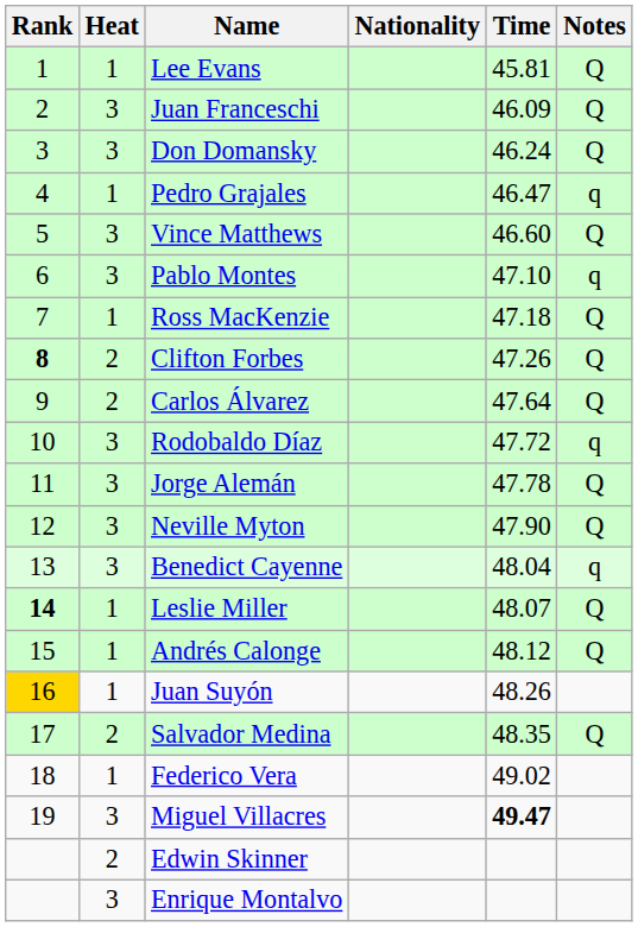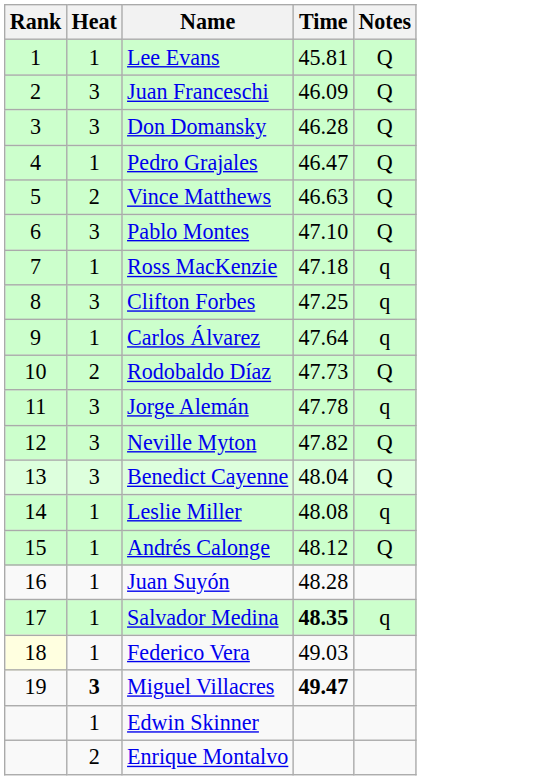 <table class="wikitable sortable" style="text-align:center">
 <tr>
 <th>Rank</th>
 <th>Heat</th>
 <th>Name</th>
-<th>Nationality</th>
 <th>Time</th>
 <th>Notes</th>
 </tr>
 <tr bgcolor=ccffcc>
 <td>1</td>
 <td>1</td>
 <td align=left><a href='#'>Lee Evans</a></td>
-<td align=left></td>
 <td>45.81</td>
 <td>Q</td>
 </tr>
 <tr bgcolor=ccffcc>
 <td>2</td>
 <td>3</td>
 <td align=left><a href='#'>Juan Franceschi</a></td>
-<td align=left></td>
 <td>46.09</td>
 <td>Q</td>
 </tr>
 <tr bgcolor=ccffcc>
 <td>3</td>
 <td>3</td>
 <td align=left><a href='#'>Don Domansky</a></td>
-<td align=left></td>
-<td>46.24</td>
+<td>46.28</td>
 <td>Q</td>
 </tr>
 <tr bgcolor=ccffcc>
 <td>4</td>
 <td>1</td>
 <td align=left><a href='#'>Pedro Grajales</a></td>
-<td align=left></td>
 <td>46.47</td>
-<td>q</td>
+<td>Q</td>
 </tr>
 <tr bgcolor=ccffcc>
 <td>5</td>
-<td>3</td>
+<td>2</td>
 <td align=left><a href='#'>Vince Matthews</a></td>
-<td align=left></td>
-<td>46.60</td>
+<td>46.63</td>
 <td>Q</td>
 </tr>
 <tr bgcolor=ccffcc>
 <td>6</td>
 <td>3</td>
 <td align=left><a href='#'>Pablo Montes</a></td>
-<td align=left></td>
 <td>47.10</td>
-<td>q</td>
+<td>Q</td>
 </tr>
 <tr bgcolor=ccffcc>
 <td>7</td>
 <td>1</td>
 <td align=left><a href='#'>Ross MacKenzie</a></td>
-<td align=left></td>
 <td>47.18</td>
-<td>Q</td>
+<td>q</td>
 </tr>
 <tr bgcolor=ccffcc>
-<td><strong>8</strong></td>
-<td>2</td>
+<td>8</td>
+<td>3</td>
 <td align=left><a href='#'>Clifton Forbes</a></td>
-<td align=left></td>
-<td>47.26</td>
-<td>Q</td>
+<td>47.25</td>
+<td>q</td>
 </tr>
 <tr bgcolor=ccffcc>
 <td>9</td>
-<td>2</td>
+<td>1</td>
 <td align=left><a href='#'>Carlos Álvarez</a></td>
-<td align=left></td>
 <td>47.64</td>
-<td>Q</td>
+<td>q</td>
 </tr>
 <tr bgcolor=ccffcc>
 <td>10</td>
-<td>3</td>
+<td>2</td>
 <td align=left><a href='#'>Rodobaldo Díaz</a></td>
-<td align=left></td>
-<td>47.72</td>
-<td>q</td>
+<td>47.73</td>
+<td>Q</td>
 </tr>
 <tr bgcolor=ccffcc>
 <td>11</td>
 <td>3</td>
 <td align=left><a href='#'>Jorge Alemán</a></td>
-<td align=left></td>
 <td>47.78</td>
-<td>Q</td>
+<td>q</td>
 </tr>
 <tr bgcolor=ccffcc>
 <td>12</td>
 <td>3</td>
 <td align=left><a href='#'>Neville Myton</a></td>
-<td align=left></td>
-<td>47.90</td>
+<td>47.82</td>
 <td>Q</td>
 </tr>
 <tr bgcolor=ddffdd>
 <td>13</td>
 <td>3</td>
 <td align=left><a href='#'>Benedict Cayenne</a></td>
-<td align=left></td>
 <td>48.04</td>
-<td>q</td>
+<td>Q</td>
 </tr>
 <tr bgcolor=ccffcc>
-<td><strong>14</strong></td>
+<td>14</td>
 <td>1</td>
 <td align=left><a href='#'>Leslie Miller</a></td>
-<td align=left></td>
-<td>48.07</td>
-<td>Q</td>
+<td>48.08</td>
+<td>q</td>
 </tr>
 <tr bgcolor=ccffcc>
 <td>15</td>
 <td>1</td>
 <td align=left><a href='#'>Andrés Calonge</a></td>
-<td align=left></td>
 <td>48.12</td>
 <td>Q</td>
 </tr>
 <tr>
-<td style="background: gold;">16</td>
+<td>16</td>
 <td>1</td>
 <td align=left><a href='#'>Juan Suyón</a></td>
-<td align=left></td>
-<td>48.26</td>
+<td>48.28</td>
 <td></td>
 </tr>
 <tr bgcolor=ccffcc>
 <td>17</td>
-<td>2</td>
+<td>1</td>
 <td align=left><a href='#'>Salvador Medina</a></td>
-<td align=left></td>
-<td>48.35</td>
-<td>Q</td>
+<td><strong>48.35</strong></td>
+<td>q</td>
 </tr>
 <tr>
-<td>18</td>
+<td style="background: lightyellow;">18</td>
 <td>1</td>
 <td align=left><a href='#'>Federico Vera</a></td>
-<td align=left></td>
-<td>49.02</td>
+<td>49.03</td>
 <td></td>
 </tr>
 <tr>
 <td>19</td>
-<td>3</td>
+<td><strong>3</strong></td>
 <td align=left><a href='#'>Miguel Villacres</a></td>
-<td align=left></td>
 <td><strong>49.47</strong></td>
 <td></td>
 </tr>
 <tr>
 <td></td>
-<td>2</td>
+<td>1</td>
 <td align=left><a href='#'>Edwin Skinner</a></td>
-<td align=left></td>
 <td></td>
 <td></td>
 </tr>
 <tr>
 <td></td>
-<td>3</td>
+<td>2</td>
 <td align=left><a href='#'>Enrique Montalvo</a></td>
-<td align=left></td>
 <td></td>
 <td></td>
 </tr>
 </table>
